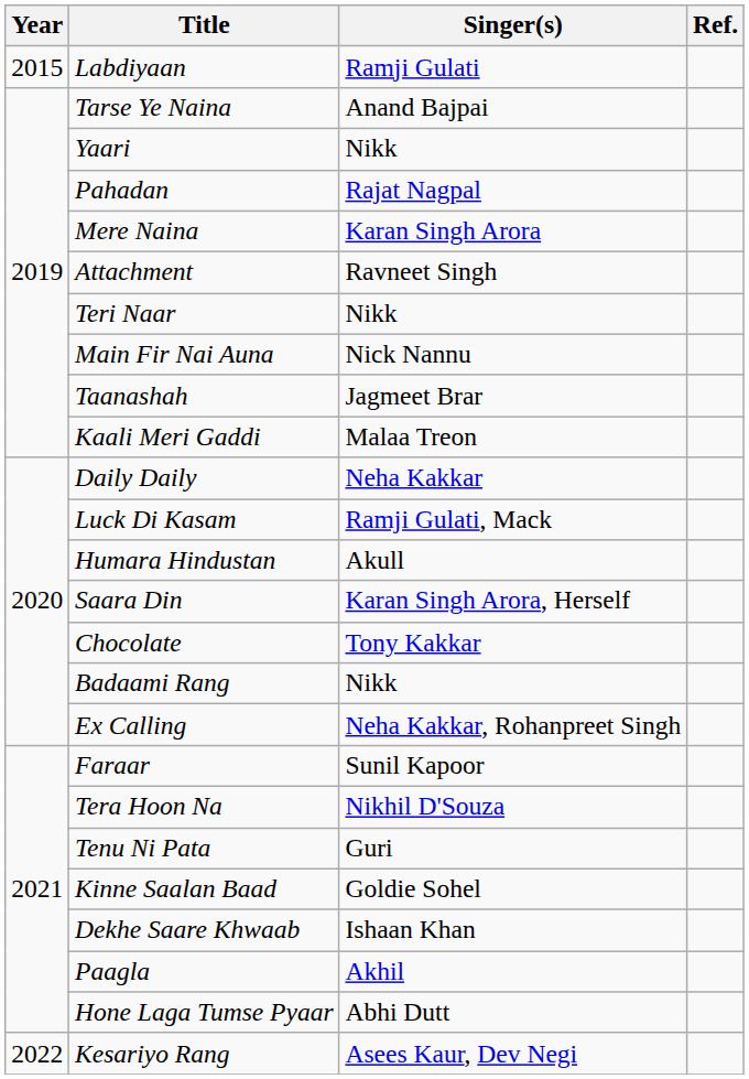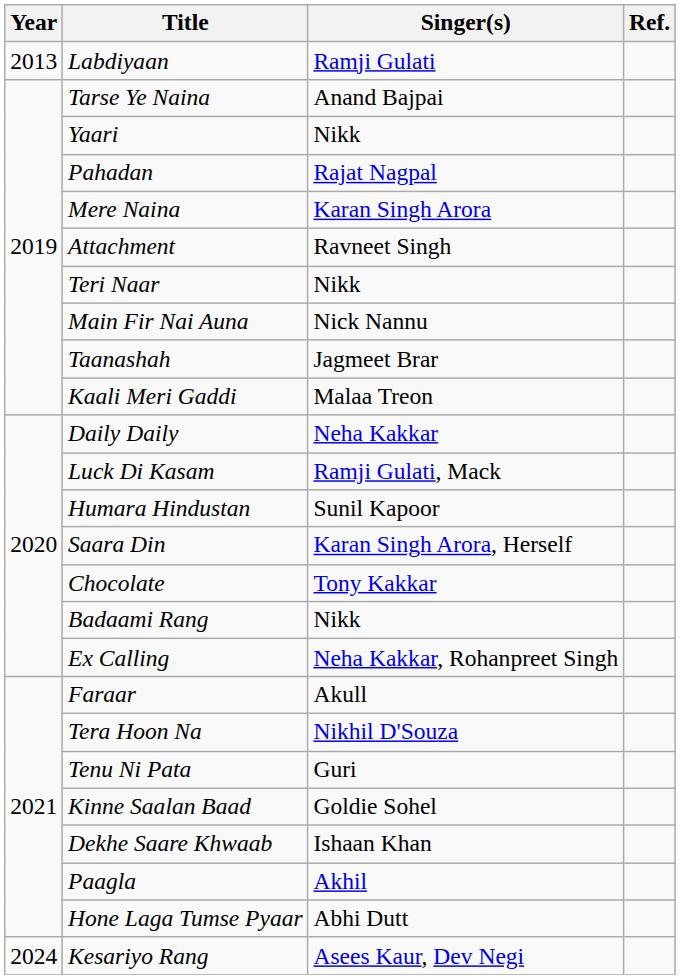 <table class="wikitable ">
 <tr style="text-align:center;">
 <th>Year</th>
 <th>Title</th>
 <th>Singer(s)</th>
 <th>Ref.</th>
 </tr>
 <tr>
-<td>2015</td>
+<td>2013</td>
 <td><em>Labdiyaan</em></td>
 <td><a href='#'>Ramji Gulati</a></td>
 <td></td>
 </tr>
 <tr>
 <td rowspan="9">2019</td>
 <td><em>Tarse Ye Naina</em></td>
 <td>Anand Bajpai</td>
 <td></td>
 </tr>
 <tr>
 <td><em>Yaari</em></td>
 <td>Nikk</td>
 <td></td>
 </tr>
 <tr>
 <td><em>Pahadan</em></td>
 <td><a href='#'>Rajat Nagpal</a></td>
 <td></td>
 </tr>
 <tr>
 <td><em>Mere Naina</em></td>
 <td><a href='#'>Karan Singh Arora</a></td>
 <td></td>
 </tr>
 <tr>
 <td><em>Attachment</em></td>
 <td>Ravneet Singh</td>
 <td></td>
 </tr>
 <tr>
 <td><em>Teri Naar</em></td>
 <td>Nikk</td>
 <td></td>
 </tr>
 <tr>
 <td><em>Main Fir Nai Auna</em></td>
 <td>Nick Nannu</td>
 <td></td>
 </tr>
 <tr>
 <td><em>Taanashah</em></td>
 <td>Jagmeet Brar</td>
 <td></td>
 </tr>
 <tr>
 <td><em>Kaali Meri Gaddi</em></td>
 <td>Malaa Treon</td>
 <td></td>
 </tr>
 <tr>
 <td rowspan="7">2020</td>
 <td><em>Daily Daily</em></td>
 <td><a href='#'>Neha Kakkar</a></td>
 <td></td>
 </tr>
 <tr>
 <td><em>Luck Di Kasam</em></td>
 <td><a href='#'>Ramji Gulati</a>, Mack</td>
 <td></td>
 </tr>
 <tr>
 <td><em>Humara Hindustan</em></td>
-<td>Akull</td>
+<td>Sunil Kapoor</td>
 <td></td>
 </tr>
 <tr>
 <td><em>Saara Din</em></td>
 <td><a href='#'>Karan Singh Arora</a>, Herself</td>
 <td></td>
 </tr>
 <tr>
 <td><em>Chocolate</em></td>
 <td><a href='#'>Tony Kakkar</a></td>
 <td></td>
 </tr>
 <tr>
 <td><em>Badaami Rang</em></td>
 <td>Nikk</td>
 <td></td>
 </tr>
 <tr>
 <td><em>Ex Calling</em></td>
 <td><a href='#'>Neha Kakkar</a>, Rohanpreet Singh</td>
 <td></td>
 </tr>
 <tr>
 <td rowspan="7">2021</td>
 <td><em>Faraar</em></td>
-<td>Sunil Kapoor</td>
+<td>Akull</td>
 <td></td>
 </tr>
 <tr>
 <td><em>Tera Hoon Na</em></td>
 <td><a href='#'>Nikhil D'Souza</a></td>
 <td></td>
 </tr>
 <tr>
 <td><em>Tenu Ni Pata</em></td>
 <td>Guri</td>
 <td></td>
 </tr>
 <tr>
 <td><em>Kinne Saalan Baad</em></td>
 <td>Goldie Sohel</td>
 <td></td>
 </tr>
 <tr>
 <td><em>Dekhe Saare Khwaab</em></td>
 <td>Ishaan Khan</td>
 <td></td>
 </tr>
 <tr>
 <td><em>Paagla</em></td>
 <td><a href='#'>Akhil</a></td>
 <td></td>
 </tr>
 <tr>
 <td><em>Hone Laga Tumse Pyaar</em></td>
 <td>Abhi Dutt</td>
 <td></td>
 </tr>
 <tr>
-<td>2022</td>
+<td>2024</td>
 <td><em>Kesariyo Rang</em></td>
 <td><a href='#'>Asees Kaur</a>, <a href='#'>Dev Negi</a></td>
 <td></td>
 </tr>
 </table>
